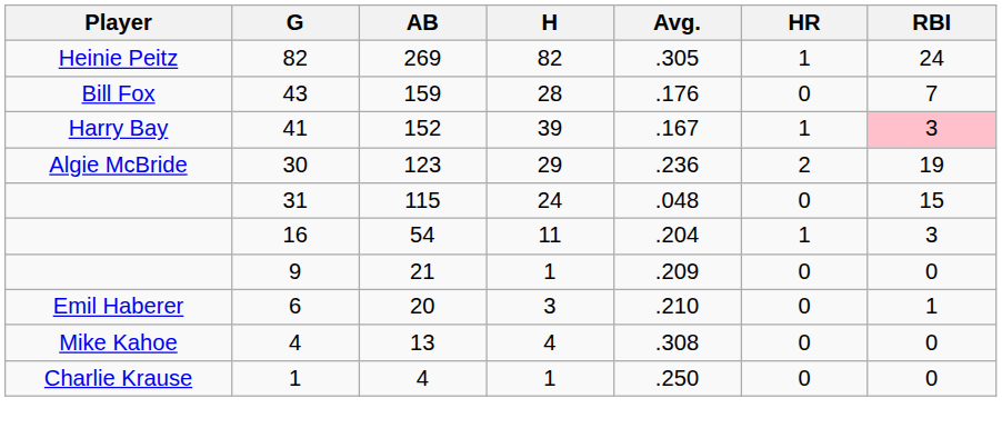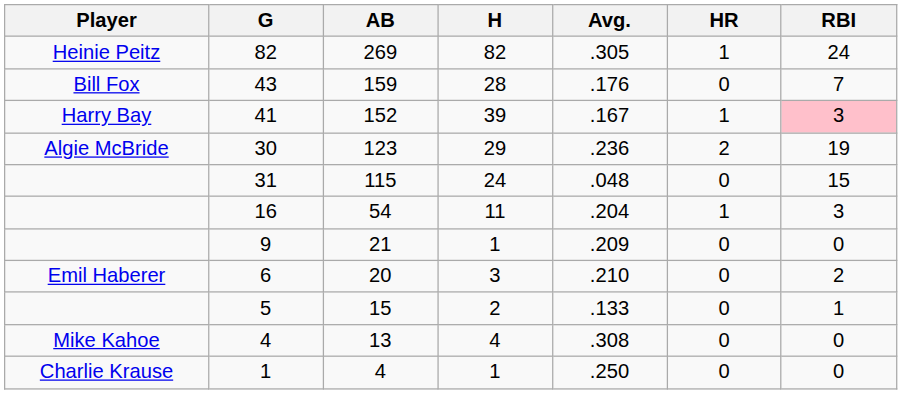 <table class="wikitable sortable">
 <tr>
 <th bgcolor="#DDDDFF" width="16%">Player</th>
 <th bgcolor="#DDDDFF" width="9%">G</th>
 <th bgcolor="#DDDDFF" width="9%">AB</th>
 <th bgcolor="#DDDDFF" width="9%">H</th>
 <th bgcolor="#DDDDFF" width="9%">Avg.</th>
 <th bgcolor="#DDDDFF" width="9%">HR</th>
 <th bgcolor="#DDDDFF" width="9%">RBI</th>
 </tr>
 <tr align="center">
 <td><a href='#'>Heinie Peitz</a></td>
 <td>82</td>
 <td>269</td>
 <td>82</td>
 <td>.305</td>
 <td>1</td>
 <td>24</td>
 </tr>
 <tr align=center>
 <td><a href='#'>Bill Fox</a></td>
 <td>43</td>
 <td>159</td>
 <td>28</td>
 <td>.176</td>
 <td>0</td>
 <td>7</td>
 </tr>
 <tr align=center>
 <td><a href='#'>Harry Bay</a></td>
 <td>41</td>
 <td>152</td>
 <td>39</td>
 <td>.167</td>
 <td>1</td>
 <td style="background: pink;">3</td>
 </tr>
 <tr align=center>
 <td><a href='#'>Algie McBride</a></td>
 <td>30</td>
 <td>123</td>
 <td>29</td>
 <td>.236</td>
 <td>2</td>
 <td>19</td>
 </tr>
 <tr align=center>
 <td></td>
 <td>31</td>
 <td>115</td>
 <td>24</td>
 <td>.048</td>
 <td>0</td>
 <td>15</td>
 </tr>
 <tr align="center">
 <td></td>
 <td>16</td>
 <td>54</td>
 <td>11</td>
 <td>.204</td>
 <td>1</td>
 <td>3</td>
 </tr>
 <tr align="center">
 <td></td>
 <td>9</td>
 <td>21</td>
 <td>1</td>
 <td>.209</td>
 <td>0</td>
 <td>0</td>
 </tr>
 <tr align="center">
 <td><a href='#'>Emil Haberer</a></td>
 <td>6</td>
 <td>20</td>
 <td>3</td>
 <td>.210</td>
 <td>0</td>
+<td>2</td>
+</tr>
+<tr align=center>
+<td></td>
+<td>5</td>
+<td>15</td>
+<td>2</td>
+<td>.133</td>
+<td>0</td>
 <td>1</td>
 </tr>
 <tr align="center">
 <td><a href='#'>Mike Kahoe</a></td>
 <td>4</td>
 <td>13</td>
 <td>4</td>
 <td>.308</td>
 <td>0</td>
 <td>0</td>
 </tr>
 <tr align=center>
 <td><a href='#'>Charlie Krause</a></td>
 <td>1</td>
 <td>4</td>
 <td>1</td>
 <td>.250</td>
 <td>0</td>
 <td>0</td>
 </tr>
 </table>
